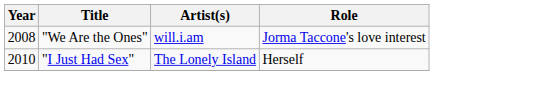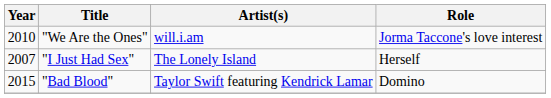 <table class="wikitable sortable">
 <tr>
 <th>Year</th>
 <th>Title</th>
 <th>Artist(s)</th>
 <th>Role</th>
 </tr>
 <tr>
-<td>2008</td>
+<td>2010</td>
 <td>"We Are the Ones"</td>
 <td><a href='#'>will.i.am</a></td>
 <td><a href='#'>Jorma Taccone</a>'s love interest</td>
 </tr>
 <tr>
-<td>2010</td>
+<td>2007</td>
 <td>"<a href='#'>I Just Had Sex</a>"</td>
 <td><a href='#'>The Lonely Island</a></td>
 <td>Herself</td>
 </tr>
 <tr>
+<td>2015</td>
+<td>"<a href='#'>Bad Blood</a>"</td>
+<td><a href='#'>Taylor Swift</a> featuring <a href='#'>Kendrick Lamar</a></td>
+<td>Domino</td>
+</tr>
+<tr>
 </tr>
 </table>
